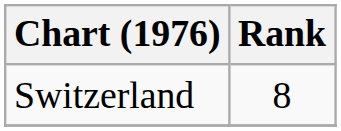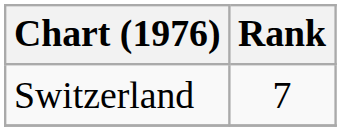 <table class="wikitable">
 <tr>
 <th align="left">Chart (1976)</th>
 <th style="text-align:center;">Rank</th>
 </tr>
 <tr>
 <td>Switzerland </td>
-<td style="text-align:center;">8</td>
+<td style="text-align:center;">7</td>
 </tr>
 <tr>
 </tr>
 </table>
